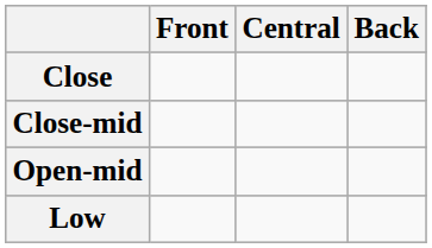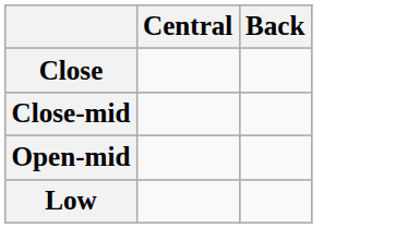 <table class="wikitable" style="text-align:center">
 <tr>
 <th></th>
-<th>Front</th>
 <th>Central</th>
 <th>Back</th>
 </tr>
 <tr>
 <th>Close</th>
 <td></td>
 <td></td>
-<td></td>
 </tr>
 <tr>
 <th>Close-mid</th>
-<td></td>
 <td></td>
 <td></td>
 </tr>
 <tr>
 <th>Open-mid</th>
 <td></td>
 <td></td>
-<td></td>
 </tr>
 <tr>
 <th>Low</th>
 <td></td>
 <td></td>
-<td></td>
 </tr>
 </table>
